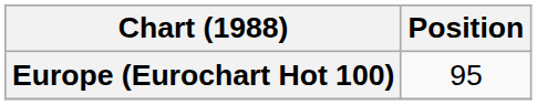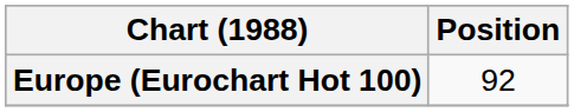 <table class="wikitable sortable plainrowheaders">
 <tr>
 <th>Chart (1988)</th>
 <th>Position</th>
 </tr>
 <tr>
 <th scope="row">Europe (Eurochart Hot 100)</th>
-<td align="center">95</td>
+<td align="center">92</td>
 </tr>
 <tr>
 </tr>
 </table>
